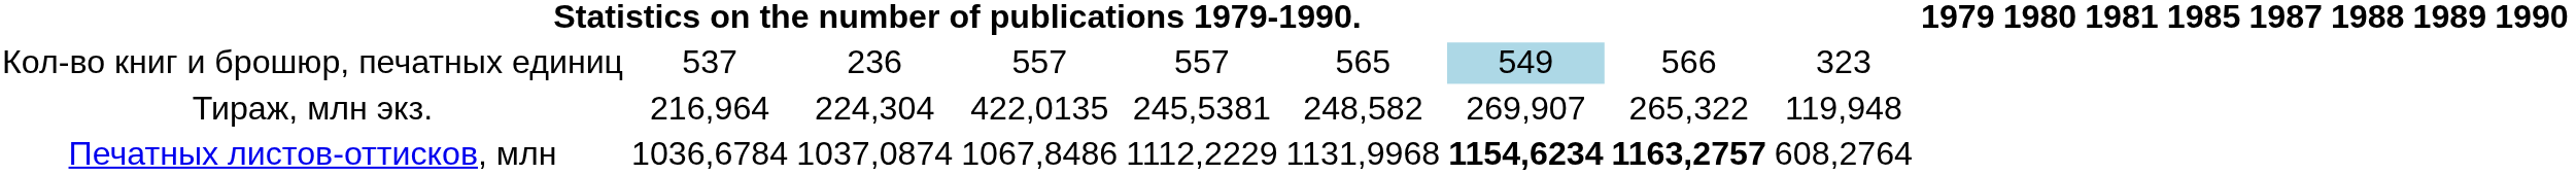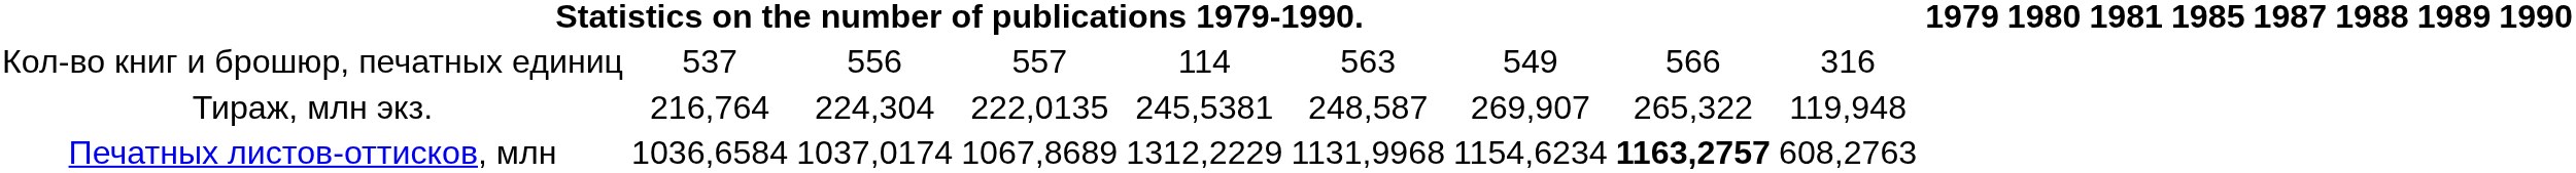 <table class="wide mw-collapsible mw-collapsed" style="text-align: center">
 <tr>
 <th colspan="9">Statistics on the number of publications 1979-1990.</th>
 <th>1979</th>
 <th>1980</th>
 <th>1981</th>
 <th>1985</th>
 <th>1987</th>
 <th>1988</th>
 <th>1989</th>
 <th>1990</th>
 </tr>
 <tr>
 <td>Кол-во книг и брошюр, печатных единиц</td>
 <td>537</td>
-<td>236</td>
+<td>556</td>
 <td>557</td>
-<td>557</td>
-<td>565</td>
-<td style="background: lightblue;">549</td>
+<td>114</td>
+<td>563</td>
+<td>549</td>
 <td>566</td>
-<td>323</td>
+<td>316</td>
 </tr>
 <tr>
 <td>Тираж, млн экз.</td>
-<td>216,964</td>
+<td>216,764</td>
 <td>224,304</td>
-<td>422,0135</td>
+<td>222,0135</td>
 <td>245,5381</td>
-<td>248,582</td>
+<td>248,587</td>
 <td>269,907</td>
 <td>265,322</td>
 <td>119,948</td>
 </tr>
 <tr>
 <td><a href='#'>Печатных листов-оттисков</a>, млн</td>
-<td>1036,6784</td>
-<td>1037,0874</td>
-<td>1067,8486</td>
-<td>1112,2229</td>
+<td>1036,6584</td>
+<td>1037,0174</td>
+<td>1067,8689</td>
+<td>1312,2229</td>
 <td>1131,9968</td>
-<td><strong>1154,6234</strong></td>
+<td>1154,6234</td>
 <td><strong>1163,2757</strong></td>
-<td>608,2764</td>
+<td>608,2763</td>
 </tr>
 </table>
